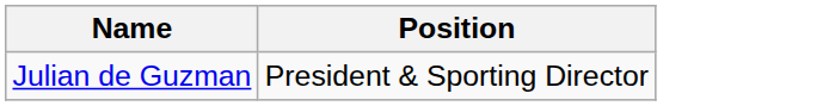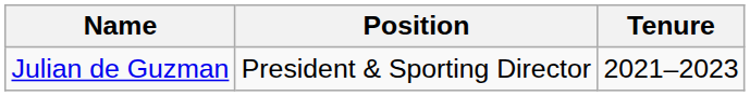 <table class="wikitable">
 <tr>
 <th>Name</th>
 <th>Position</th>
+<th>Tenure</th>
 </tr>
 <tr>
 <td><a href='#'>Julian de Guzman</a></td>
 <td>President & Sporting Director</td>
+<td>2021–2023</td>
 </tr>
 </table>
